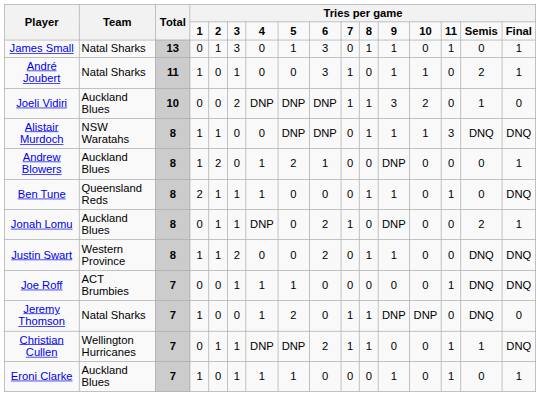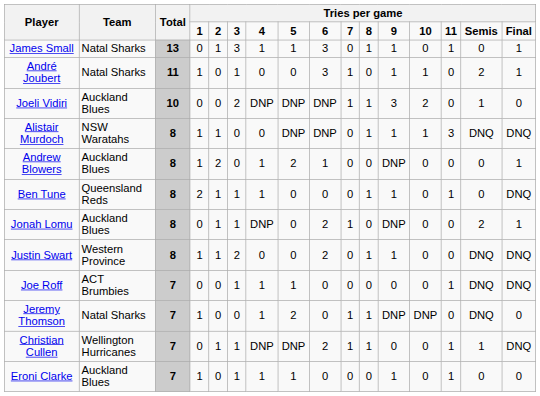 <table class="wikitable" style="text-align:center" width=86%>
 <tr>
 <th rowspan=2 width=12%>Player</th>
 <th rowspan=2 width=12%>Team</th>
 <th rowspan=2 width=4%>Total</th>
 <th colspan=13>Tries per game</th>
 </tr>
 <tr>
 <td width=3%><strong>1</strong></td>
 <td width=3%><strong>2</strong></td>
 <td width=3%><strong>3</strong></td>
 <td width=3%><strong>4</strong></td>
 <td width=3%><strong>5</strong></td>
 <td width=3%><strong>6</strong></td>
 <td width=3%><strong>7</strong></td>
 <td width=3%><strong>8</strong></td>
 <td width=3%><strong>9</strong></td>
 <td width=3%><strong>10</strong></td>
 <td width=3%><strong>11</strong></td>
 <td width=3%><strong>Semis</strong></td>
 <td width=3%><strong>Final</strong></td>
 </tr>
 <tr>
 <td><a href='#'>James Small</a></td>
 <td align=left> Natal Sharks</td>
 <td bgcolor=#cccccc><strong>13</strong></td>
 <td>0</td>
 <td>1</td>
 <td>3</td>
-<td>0</td>
+<td>1</td>
 <td>1</td>
 <td>3</td>
 <td>0</td>
 <td>1</td>
 <td>1</td>
 <td>0</td>
 <td>1</td>
 <td>0</td>
 <td>1</td>
 </tr>
 <tr>
 <td><a href='#'>André Joubert</a></td>
 <td align=left> Natal Sharks</td>
 <td bgcolor=#cccccc><strong>11</strong></td>
 <td>1</td>
 <td>0</td>
 <td>1</td>
 <td>0</td>
 <td>0</td>
 <td>3</td>
 <td>1</td>
 <td>0</td>
 <td>1</td>
 <td>1</td>
 <td>0</td>
 <td>2</td>
 <td>1</td>
 </tr>
 <tr>
 <td><a href='#'>Joeli Vidiri</a></td>
 <td align=left> Auckland Blues</td>
 <td bgcolor=#cccccc><strong>10</strong></td>
 <td>0</td>
 <td>0</td>
 <td>2</td>
 <td>DNP</td>
 <td>DNP</td>
 <td>DNP</td>
 <td>1</td>
 <td>1</td>
 <td>3</td>
 <td>2</td>
 <td>0</td>
 <td>1</td>
 <td>0</td>
 </tr>
 <tr>
 <td><a href='#'>Alistair Murdoch</a></td>
 <td align=left> NSW Waratahs</td>
 <td bgcolor=#cccccc><strong>8</strong></td>
 <td>1</td>
 <td>1</td>
 <td>0</td>
 <td>0</td>
 <td>DNP</td>
 <td>DNP</td>
 <td>0</td>
 <td>1</td>
 <td>1</td>
 <td>1</td>
 <td>3</td>
 <td>DNQ</td>
 <td>DNQ</td>
 </tr>
 <tr>
 <td><a href='#'>Andrew Blowers</a></td>
 <td align=left> Auckland Blues</td>
 <td bgcolor=#cccccc><strong>8</strong></td>
 <td>1</td>
 <td>2</td>
 <td>0</td>
 <td>1</td>
 <td>2</td>
 <td>1</td>
 <td>0</td>
 <td>0</td>
 <td>DNP</td>
 <td>0</td>
 <td>0</td>
 <td>0</td>
 <td>1</td>
 </tr>
 <tr>
 <td><a href='#'>Ben Tune</a></td>
 <td align=left> Queensland Reds</td>
 <td bgcolor=#cccccc><strong>8</strong></td>
 <td>2</td>
 <td>1</td>
 <td>1</td>
 <td>1</td>
 <td>0</td>
 <td>0</td>
 <td>0</td>
 <td>1</td>
 <td>1</td>
 <td>0</td>
 <td>1</td>
 <td>0</td>
 <td>DNQ</td>
 </tr>
 <tr>
 <td><a href='#'>Jonah Lomu</a></td>
 <td align=left> Auckland Blues</td>
 <td bgcolor=#cccccc><strong>8</strong></td>
 <td>0</td>
 <td>1</td>
 <td>1</td>
 <td>DNP</td>
 <td>0</td>
 <td>2</td>
 <td>1</td>
 <td>0</td>
 <td>DNP</td>
 <td>0</td>
 <td>0</td>
 <td>2</td>
 <td>1</td>
 </tr>
 <tr>
 <td><a href='#'>Justin Swart</a></td>
 <td align=left> Western Province</td>
 <td bgcolor=#cccccc><strong>8</strong></td>
 <td>1</td>
 <td>1</td>
 <td>2</td>
 <td>0</td>
 <td>0</td>
 <td>2</td>
 <td>0</td>
 <td>1</td>
 <td>1</td>
 <td>0</td>
 <td>0</td>
 <td>DNQ</td>
 <td>DNQ</td>
 </tr>
 <tr>
 <td><a href='#'>Joe Roff</a></td>
 <td align=left> ACT Brumbies</td>
 <td bgcolor=#cccccc><strong>7</strong></td>
 <td>0</td>
 <td>0</td>
 <td>1</td>
 <td>1</td>
 <td>1</td>
 <td>0</td>
 <td>0</td>
 <td>0</td>
 <td>0</td>
 <td>0</td>
 <td>1</td>
 <td>DNQ</td>
 <td>DNQ</td>
 </tr>
 <tr>
 <td><a href='#'>Jeremy Thomson</a></td>
 <td align=left> Natal Sharks</td>
 <td bgcolor=#cccccc><strong>7</strong></td>
 <td>1</td>
 <td>0</td>
 <td>0</td>
 <td>1</td>
 <td>2</td>
 <td>0</td>
 <td>1</td>
 <td>1</td>
 <td>DNP</td>
 <td>DNP</td>
 <td>0</td>
 <td>DNQ</td>
 <td>0</td>
 </tr>
 <tr>
 <td><a href='#'>Christian Cullen</a></td>
 <td align=left> Wellington Hurricanes</td>
 <td bgcolor=#cccccc><strong>7</strong></td>
 <td>0</td>
 <td>1</td>
 <td>1</td>
 <td>DNP</td>
 <td>DNP</td>
 <td>2</td>
 <td>1</td>
 <td>1</td>
 <td>0</td>
 <td>0</td>
 <td>1</td>
 <td>1</td>
 <td>DNQ</td>
 </tr>
 <tr>
 <td><a href='#'>Eroni Clarke</a></td>
 <td align=left> Auckland Blues</td>
 <td bgcolor=#cccccc><strong>7</strong></td>
 <td>1</td>
 <td>0</td>
 <td>1</td>
 <td>1</td>
 <td>1</td>
 <td>0</td>
 <td>0</td>
 <td>0</td>
 <td>1</td>
 <td>0</td>
 <td>1</td>
 <td>0</td>
-<td>1</td>
+<td>0</td>
 </tr>
 </table>
